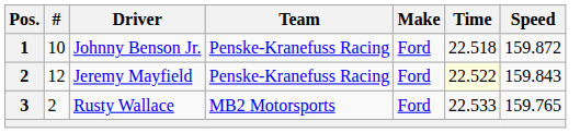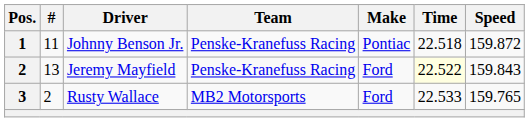 <table class="wikitable" style="font-size:95%">
 <tr>
 <th>Pos.</th>
 <th>#</th>
 <th>Driver</th>
 <th>Team</th>
 <th>Make</th>
 <th>Time</th>
 <th>Speed</th>
 </tr>
 <tr>
 <th>1</th>
-<td>10</td>
+<td>11</td>
 <td><a href='#'>Johnny Benson Jr.</a></td>
 <td><a href='#'>Penske-Kranefuss Racing</a></td>
-<td><a href='#'>Ford</a></td>
+<td><a href='#'>Pontiac</a></td>
 <td>22.518</td>
 <td>159.872</td>
 </tr>
 <tr>
 <th>2</th>
-<td>12</td>
+<td>13</td>
 <td><a href='#'>Jeremy Mayfield</a></td>
 <td><a href='#'>Penske-Kranefuss Racing</a></td>
 <td><a href='#'>Ford</a></td>
 <td style="background: lightyellow;">22.522</td>
 <td>159.843</td>
 </tr>
 <tr>
 <th>3</th>
 <td>2</td>
 <td><a href='#'>Rusty Wallace</a></td>
 <td><a href='#'>MB2 Motorsports</a></td>
 <td><a href='#'>Ford</a></td>
 <td>22.533</td>
 <td>159.765</td>
 </tr>
 <tr>
 <th colspan="7"></th>
 </tr>
 </table>
